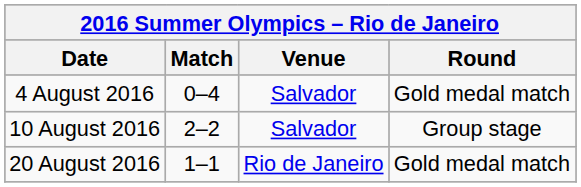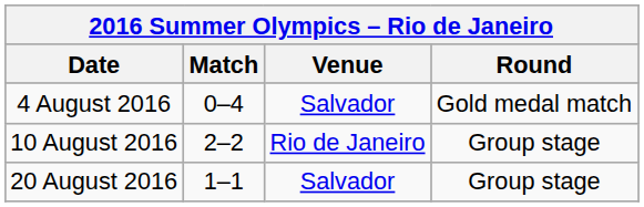 <table class="wikitable" style="margin:1em auto 1em auto; text-align:center; font-size:small;">
 <tr>
 <th colspan="4"><a href='#'>2016 Summer Olympics – Rio de Janeiro</a></th>
 </tr>
 <tr>
 <th>Date</th>
 <th>Match</th>
 <th>Venue</th>
 <th>Round</th>
 </tr>
 <tr>
 <td>4 August 2016</td>
 <td> 0–4 </td>
 <td><a href='#'>Salvador</a></td>
 <td>Gold medal match</td>
 </tr>
 <tr>
 <td>10 August 2016</td>
 <td> 2–2 </td>
-<td><a href='#'>Salvador</a></td>
+<td><a href='#'>Rio de Janeiro</a></td>
 <td>Group stage</td>
 </tr>
 <tr>
 <td>20 August 2016</td>
 <td> 1–1 <br></td>
-<td><a href='#'>Rio de Janeiro</a></td>
-<td>Gold medal match</td>
+<td><a href='#'>Salvador</a></td>
+<td>Group stage</td>
 </tr>
 </table>
